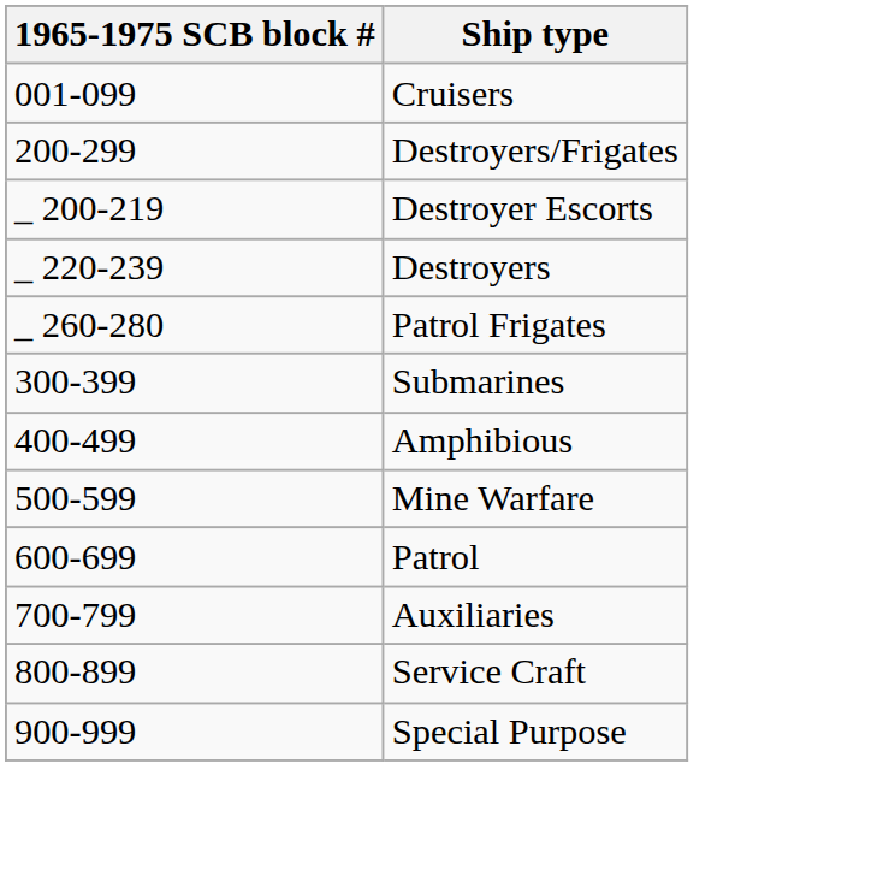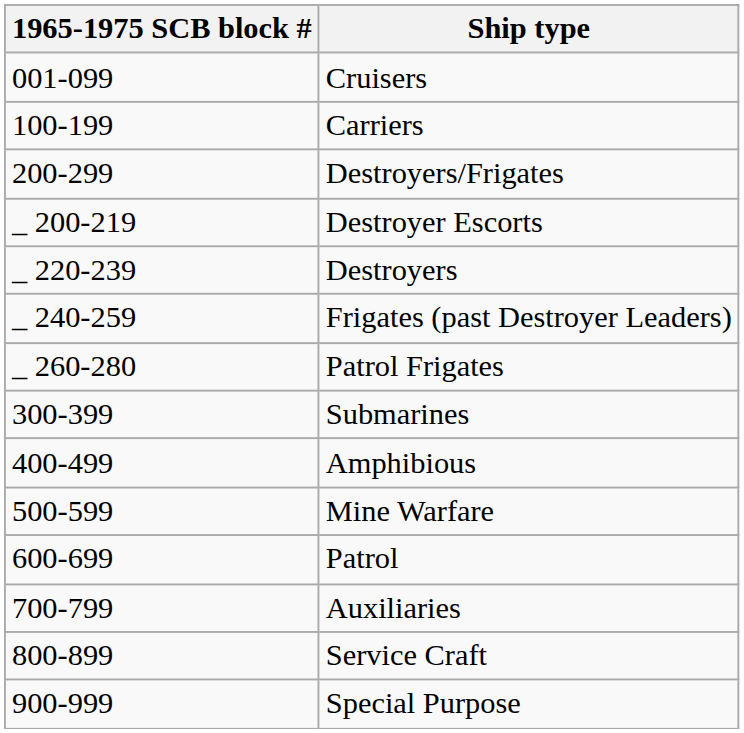 <table class="wikitable">
 <tr>
 <th>1965-1975 SCB block #</th>
 <th>Ship type</th>
 </tr>
 <tr>
 <td>001-099</td>
 <td>Cruisers</td>
+</tr>
+<tr>
+<td>100-199</td>
+<td>Carriers</td>
 </tr>
 <tr>
 <td>200-299</td>
 <td>Destroyers/Frigates</td>
 </tr>
 <tr>
 <td>_   200-219</td>
 <td>Destroyer Escorts</td>
 </tr>
 <tr>
 <td>_   220-239</td>
 <td>Destroyers</td>
+</tr>
+<tr>
+<td>_   240-259</td>
+<td>Frigates (past Destroyer Leaders)</td>
 </tr>
 <tr>
 <td>_   260-280</td>
 <td>Patrol Frigates</td>
 </tr>
 <tr>
 <td>300-399</td>
 <td>Submarines</td>
 </tr>
 <tr>
 <td>400-499</td>
 <td>Amphibious</td>
 </tr>
 <tr>
 <td>500-599</td>
 <td>Mine Warfare</td>
 </tr>
 <tr>
 <td>600-699</td>
 <td>Patrol</td>
 </tr>
 <tr>
 <td>700-799</td>
 <td>Auxiliaries</td>
 </tr>
 <tr>
 <td>800-899</td>
 <td>Service Craft</td>
 </tr>
 <tr>
 <td>900-999</td>
 <td>Special Purpose</td>
 </tr>
 </table>
